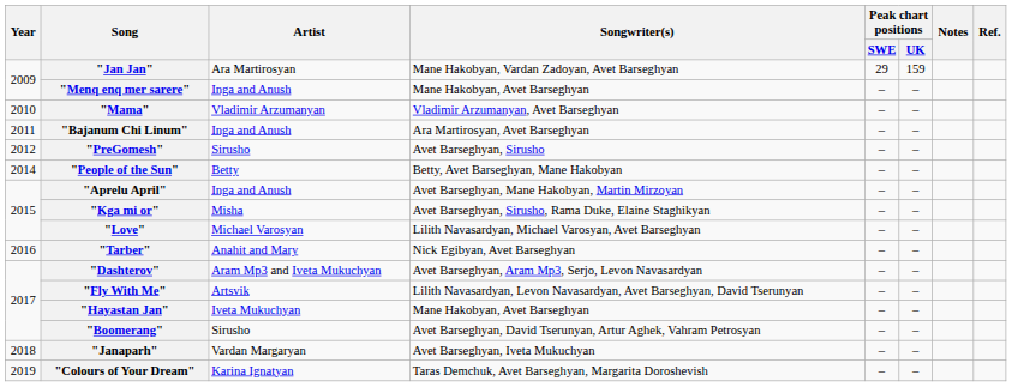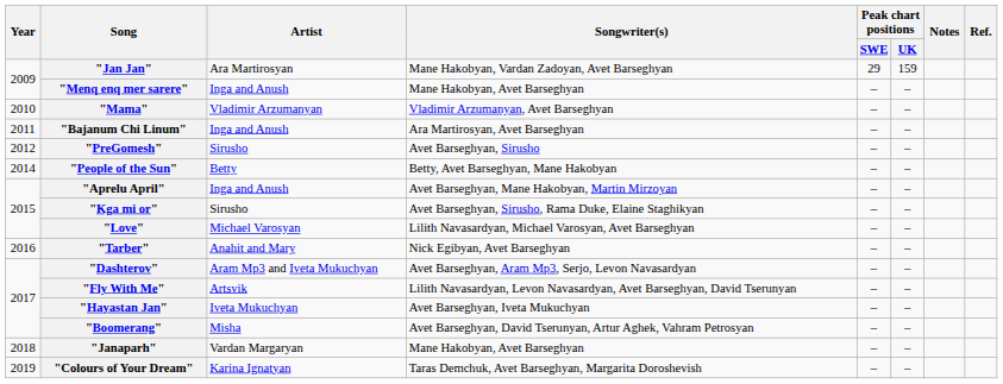 <table class="wikitable sortable plainrowheaders" style="text-align:center; width:100%;">
 <tr>
 <th rowspan=2>Year</th>
 <th rowspan=2>Song</th>
 <th rowspan=2>Artist</th>
 <th rowspan=2>Songwriter(s)</th>
 <th colspan=2>Peak chart positions</th>
 <th rowspan=2 class=unsortable>Notes</th>
 <th rowspan=2 class=unsortable>Ref.</th>
 </tr>
 <tr>
 <th width=35px><a href='#'>SWE</a></th>
 <th width=35px><a href='#'>UK</a></th>
 </tr>
 <tr>
 <td rowspan=2>2009</td>
 <th scope="row" align=left>"<a href='#'>Jan Jan</a>" </th>
 <td align=left>Ara Martirosyan</td>
 <td align=left>Mane Hakobyan, Vardan Zadoyan, Avet Barseghyan</td>
 <td>29</td>
 <td>159</td>
 <td></td>
 <td></td>
 </tr>
 <tr>
 <th scope="row" align=left>"<a href='#'>Menq enq mer sarere</a>" </th>
 <td align=left><a href='#'>Inga and Anush</a></td>
 <td align=left>Mane Hakobyan, Avet Barseghyan</td>
 <td>–</td>
 <td>–</td>
 <td></td>
 <td></td>
 </tr>
 <tr>
 <td>2010</td>
 <th scope="row" align=left>"<a href='#'>Mama</a>"</th>
 <td align=left><a href='#'>Vladimir Arzumanyan</a></td>
 <td align=left><a href='#'>Vladimir Arzumanyan</a>, Avet Barseghyan</td>
 <td>–</td>
 <td>–</td>
 <td></td>
 <td></td>
 </tr>
 <tr>
 <td>2011</td>
 <th scope="row" align=left>"Bajanum Chi Linum" </th>
 <td align=left><a href='#'>Inga and Anush</a></td>
 <td align=left>Ara Martirosyan, Avet Barseghyan</td>
 <td>–</td>
 <td>–</td>
 <td></td>
 <td></td>
 </tr>
 <tr>
 <td>2012</td>
 <th scope="row" align=left>"<a href='#'>PreGomesh</a>" </th>
 <td align=left><a href='#'>Sirusho</a></td>
 <td align=left>Avet Barseghyan, <a href='#'>Sirusho</a></td>
 <td>–</td>
 <td>–</td>
 <td></td>
 <td></td>
 </tr>
 <tr>
 <td>2014</td>
 <th scope="row" align=left>"<a href='#'>People of the Sun</a>"</th>
 <td align=left><a href='#'>Betty</a></td>
 <td align=left>Betty, Avet Barseghyan, Mane Hakobyan</td>
 <td>–</td>
 <td>–</td>
 <td></td>
 <td></td>
 </tr>
 <tr>
 <td rowspan=3>2015</td>
 <th scope="row" align=left>"Aprelu April" </th>
 <td align=left><a href='#'>Inga and Anush</a></td>
 <td align=left>Avet Barseghyan, Mane Hakobyan, <a href='#'>Martin Mirzoyan</a></td>
 <td>–</td>
 <td>–</td>
 <td></td>
 <td></td>
 </tr>
 <tr>
 <th scope="row" align=left>"<a href='#'>Kga mi or</a>" </th>
-<td align=left><a href='#'>Misha</a></td>
+<td align=left>Sirusho</td>
 <td align=left>Avet Barseghyan, <a href='#'>Sirusho</a>, Rama Duke, Elaine Staghikyan</td>
 <td>–</td>
 <td>–</td>
 <td></td>
 <td></td>
 </tr>
 <tr>
 <th scope="row" align=left>"<a href='#'>Love</a>"</th>
 <td align=left><a href='#'>Michael Varosyan</a></td>
 <td align=left>Lilith Navasardyan, Michael Varosyan, Avet Barseghyan</td>
 <td>–</td>
 <td>–</td>
 <td></td>
 <td></td>
 </tr>
 <tr>
 <td>2016</td>
 <th scope="row" align=left>"<a href='#'>Tarber</a>" </th>
 <td align=left><a href='#'>Anahit and Mary</a></td>
 <td align=left>Nick Egibyan, Avet Barseghyan</td>
 <td>–</td>
 <td>–</td>
 <td></td>
 <td></td>
 </tr>
 <tr>
 <td rowspan=4>2017</td>
 <th scope="row" align=left>"<a href='#'>Dashterov</a>" </th>
 <td align=left><a href='#'>Aram Mp3</a> and <a href='#'>Iveta Mukuchyan</a></td>
 <td align=left>Avet Barseghyan, <a href='#'>Aram Mp3</a>, Serjo, Levon Navasardyan</td>
 <td>–</td>
 <td>–</td>
 <td></td>
 <td></td>
 </tr>
 <tr>
 <th scope="row" align=left>"<a href='#'>Fly With Me</a>"</th>
 <td align=left><a href='#'>Artsvik</a></td>
 <td align=left>Lilith Navasardyan, Levon Navasardyan, Avet Barseghyan, David Tserunyan</td>
 <td>–</td>
 <td>–</td>
 <td></td>
 <td></td>
 </tr>
 <tr>
 <th scope="row" align=left>"<a href='#'>Hayastan Jan</a>" </th>
 <td align=left><a href='#'>Iveta Mukuchyan</a></td>
-<td align=left>Mane Hakobyan, Avet Barseghyan</td>
+<td align=left>Avet Barseghyan, Iveta Mukuchyan</td>
 <td>–</td>
 <td>–</td>
 <td></td>
 <td></td>
 </tr>
 <tr>
 <th scope="row" align=left>"<a href='#'>Boomerang</a>"</th>
-<td align=left>Sirusho</td>
+<td align=left><a href='#'>Misha</a></td>
 <td align=left>Avet Barseghyan, David Tserunyan, Artur Aghek, Vahram Petrosyan</td>
 <td>–</td>
 <td>–</td>
 <td></td>
 <td></td>
 </tr>
 <tr>
 <td>2018</td>
 <th scope="row" align=left>"Janaparh" </th>
 <td align=left>Vardan Margaryan</td>
-<td align=left>Avet Barseghyan, Iveta Mukuchyan</td>
+<td align=left>Mane Hakobyan, Avet Barseghyan</td>
 <td>–</td>
 <td>–</td>
 <td></td>
 <td></td>
 </tr>
 <tr>
 <td>2019</td>
 <th scope="row" align=left>"Colours of Your Dream"</th>
 <td align=left><a href='#'>Karina Ignatyan</a></td>
 <td align=left>Taras Demchuk, Avet Barseghyan, Margarita Doroshevish</td>
 <td>–</td>
 <td>–</td>
 <td></td>
 <td></td>
 </tr>
 </table>
